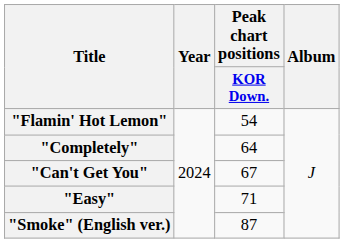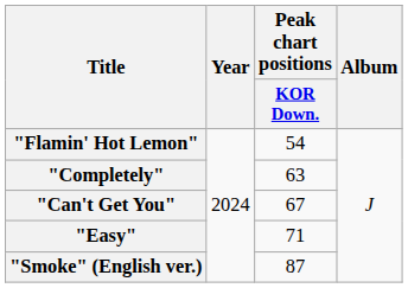 <table class="wikitable plainrowheaders" style="text-align:center">
 <tr>
 <th scope="col" rowspan="2">Title</th>
 <th scope="col" rowspan="2">Year</th>
 <th scope="col">Peak chart positions</th>
 <th scope="col" rowspan="2">Album</th>
 </tr>
 <tr>
 <th scope="col" style="width:3em;font-size:90%"><a href='#'>KOR<br>Down.</a><br></th>
 </tr>
 <tr>
 <th scope="row">"Flamin' Hot Lemon"</th>
 <td rowspan="5">2024</td>
 <td>54</td>
 <td rowspan="6"><em>J</em></td>
 </tr>
 <tr>
 <th scope="row">"Completely"</th>
-<td>64</td>
+<td>63</td>
 </tr>
 <tr>
 <th scope="row">"Can't Get You"</th>
 <td>67</td>
 </tr>
 <tr>
 <th scope="row">"Easy"</th>
 <td>71</td>
 </tr>
 <tr>
 <th scope="row">"Smoke" (English ver.)</th>
 <td>87</td>
 </tr>
 </table>
